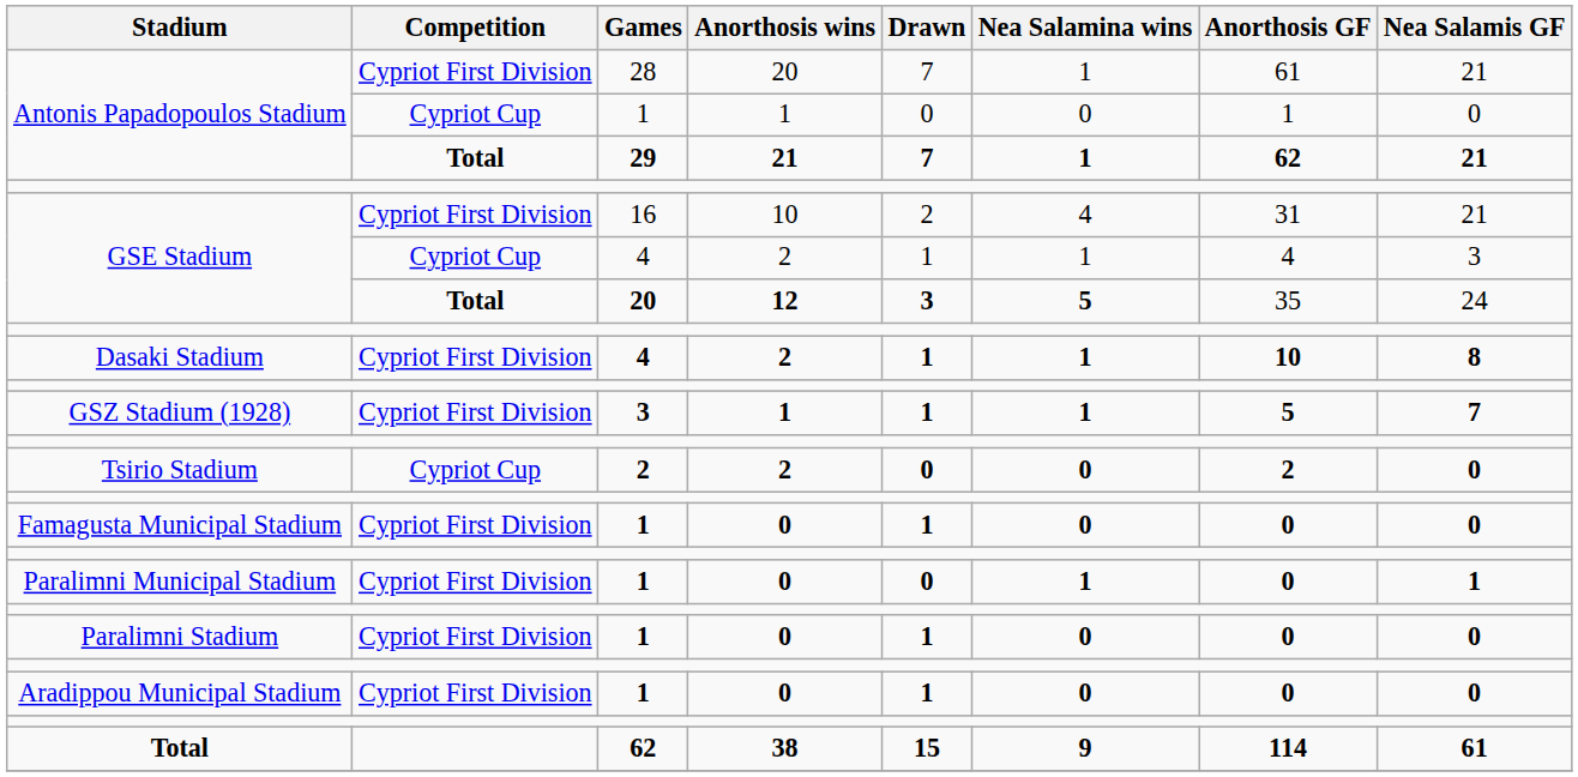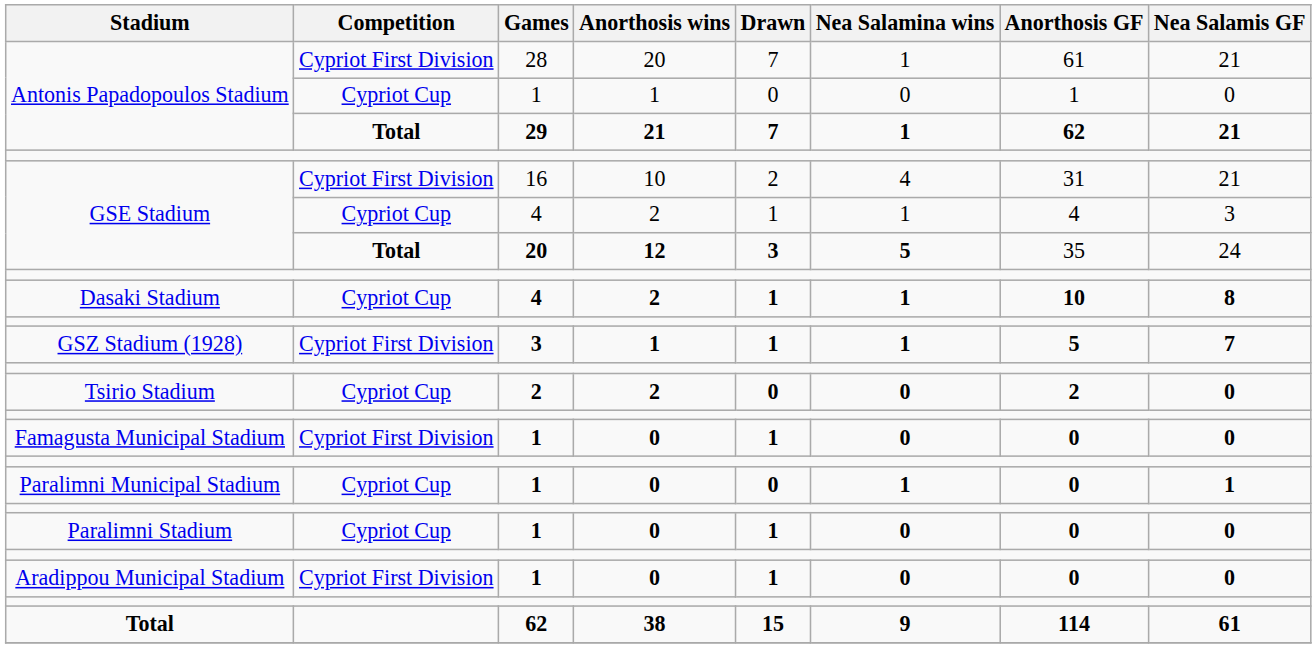 <table class="wikitable" style="margin:1em auto; text-align:center; font-size:90%">
 <tr>
 <th>Stadium</th>
 <th>Competition</th>
 <th>Games</th>
 <th>Anorthosis wins</th>
 <th>Drawn</th>
 <th>Nea Salamina wins</th>
 <th>Anorthosis GF</th>
 <th>Nea Salamis GF</th>
 </tr>
 <tr>
 <td rowspan=3><a href='#'>Antonis Papadopoulos Stadium</a></td>
 <td><a href='#'>Cypriot First Division</a></td>
 <td>28</td>
 <td>20</td>
 <td>7</td>
 <td>1</td>
 <td>61</td>
 <td>21</td>
 </tr>
 <tr>
 <td><a href='#'>Cypriot Cup</a></td>
 <td>1</td>
 <td>1</td>
 <td>0</td>
 <td>0</td>
 <td>1</td>
 <td>0</td>
 </tr>
 <tr>
 <td><strong>Total</strong></td>
 <td><strong>29</strong></td>
 <td><strong>21</strong></td>
 <td><strong>7</strong></td>
 <td><strong>1</strong></td>
 <td><strong>62</strong></td>
 <td><strong>21</strong></td>
 </tr>
 <tr>
 <td colspan="8"></td>
 </tr>
 <tr>
 <td rowspan=3><a href='#'>GSE Stadium</a></td>
 <td><a href='#'>Cypriot First Division</a></td>
 <td>16</td>
 <td>10</td>
 <td>2</td>
 <td>4</td>
 <td>31</td>
 <td>21</td>
 </tr>
 <tr>
 <td><a href='#'>Cypriot Cup</a></td>
 <td>4</td>
 <td>2</td>
 <td>1</td>
 <td>1</td>
 <td>4</td>
 <td>3</td>
 </tr>
 <tr>
 <td><strong>Total</strong></td>
 <td><strong>20</strong></td>
 <td><strong>12</strong></td>
 <td><strong>3</strong></td>
 <td><strong>5</strong></td>
 <td>35</td>
 <td>24</td>
 </tr>
 <tr>
 <td colspan="8"></td>
 </tr>
 <tr>
 <td rowspan=1><a href='#'>Dasaki Stadium</a></td>
-<td><a href='#'>Cypriot First Division</a></td>
+<td><a href='#'>Cypriot Cup</a></td>
 <td><strong>4</strong></td>
 <td><strong>2</strong></td>
 <td><strong>1</strong></td>
 <td><strong>1</strong></td>
 <td><strong>10</strong></td>
 <td><strong>8</strong></td>
 </tr>
 <tr>
 <td colspan="8"></td>
 </tr>
 <tr>
 <td rowspan="1"><a href='#'>GSZ Stadium (1928)</a></td>
 <td><a href='#'>Cypriot First Division</a></td>
 <td><strong>3</strong></td>
 <td><strong>1</strong></td>
 <td><strong>1</strong></td>
 <td><strong>1</strong></td>
 <td><strong>5</strong></td>
 <td><strong>7</strong></td>
 </tr>
 <tr>
 <td colspan="8"></td>
 </tr>
 <tr>
 <td><a href='#'>Tsirio Stadium</a></td>
 <td><a href='#'>Cypriot Cup</a></td>
 <td><strong>2</strong></td>
 <td><strong>2</strong></td>
 <td><strong>0</strong></td>
 <td><strong>0</strong></td>
 <td><strong>2</strong></td>
 <td><strong>0</strong></td>
 </tr>
 <tr>
 <td colspan="8"></td>
 </tr>
 <tr>
 <td><a href='#'>Famagusta Municipal Stadium</a></td>
 <td><a href='#'>Cypriot First Division</a></td>
 <td><strong>1</strong></td>
 <td><strong>0</strong></td>
 <td><strong>1</strong></td>
 <td><strong>0</strong></td>
 <td><strong>0</strong></td>
 <td><strong>0</strong></td>
 </tr>
 <tr>
 <td colspan="8"></td>
 </tr>
 <tr>
 <td rowspan=1><a href='#'>Paralimni Municipal Stadium</a></td>
-<td><a href='#'>Cypriot First Division</a></td>
+<td><a href='#'>Cypriot Cup</a></td>
 <td><strong>1</strong></td>
 <td><strong>0</strong></td>
 <td><strong>0</strong></td>
 <td><strong>1</strong></td>
 <td><strong>0</strong></td>
 <td><strong>1</strong></td>
 </tr>
 <tr>
 <td colspan="8"></td>
 </tr>
 <tr>
 <td><a href='#'>Paralimni Stadium</a></td>
-<td><a href='#'>Cypriot First Division</a></td>
+<td><a href='#'>Cypriot Cup</a></td>
 <td><strong>1</strong></td>
 <td><strong>0</strong></td>
 <td><strong>1</strong></td>
 <td><strong>0</strong></td>
 <td><strong>0</strong></td>
 <td><strong>0</strong></td>
 </tr>
 <tr>
 <td colspan="8"></td>
 </tr>
 <tr>
 <td><a href='#'>Aradippou Municipal Stadium</a></td>
 <td><a href='#'>Cypriot First Division</a></td>
 <td><strong>1</strong></td>
 <td><strong>0</strong></td>
 <td><strong>1</strong></td>
 <td><strong>0</strong></td>
 <td><strong>0</strong></td>
 <td><strong>0</strong></td>
 </tr>
 <tr>
 <td colspan="8"></td>
 </tr>
 <tr>
 <td rowspan="1"><strong>Total</strong></td>
 <td></td>
 <td><strong>62</strong></td>
 <td><strong>38</strong></td>
 <td><strong>15</strong></td>
 <td><strong>9</strong></td>
 <td><strong>114</strong></td>
 <td><strong>61</strong></td>
 </tr>
 <tr>
 </tr>
 </table>
